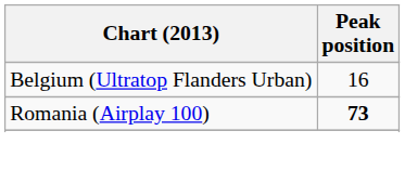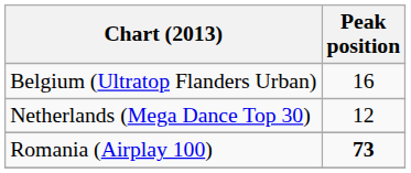 <table class="wikitable sortable">
 <tr>
 <th>Chart (2013)</th>
 <th>Peak<br>position</th>
 </tr>
 <tr>
 </tr>
 <tr>
 <td>Belgium (<a href='#'>Ultratop</a> Flanders Urban)</td>
 <td align=center>16</td>
 </tr>
 <tr>
 </tr>
 <tr>
 </tr>
 <tr>
 </tr>
 <tr>
 </tr>
 <tr>
+<td>Netherlands (<a href='#'>Mega Dance Top 30</a>)</td>
+<td align=center>12</td>
+</tr>
+<tr>
 </tr>
 <tr>
 <td>Romania (<a href='#'>Airplay 100</a>)</td>
 <td style="text-align:center;"><strong>73</strong></td>
 </tr>
 <tr>
 </tr>
 <tr>
 </tr>
 <tr>
 </tr>
 <tr>
 </tr>
 <tr>
 </tr>
 <tr>
 </tr>
 </table>
